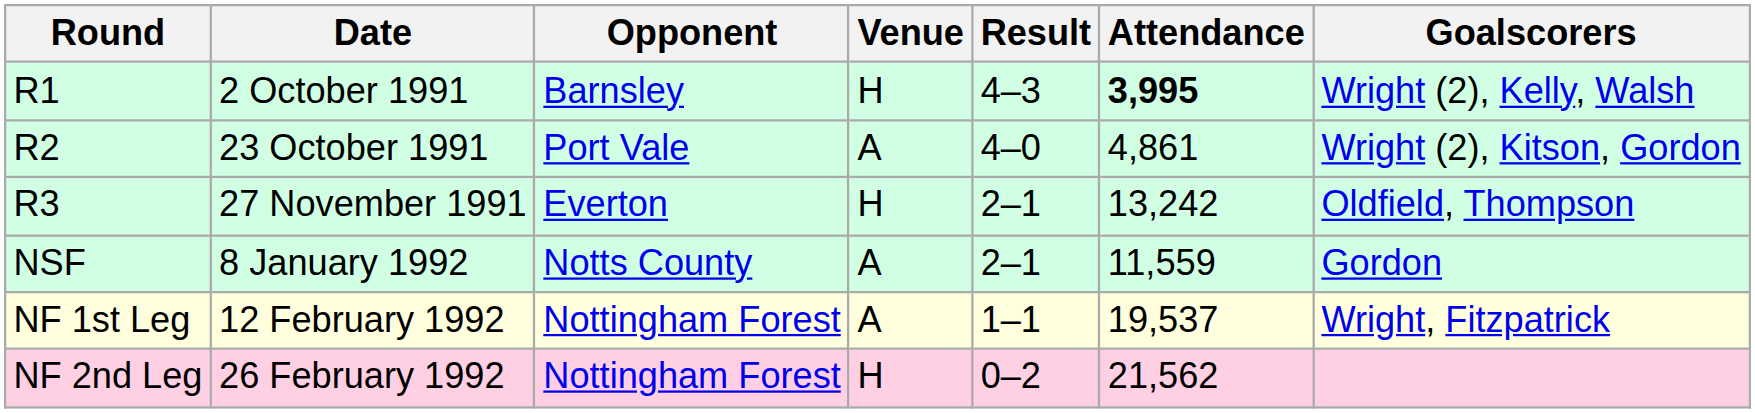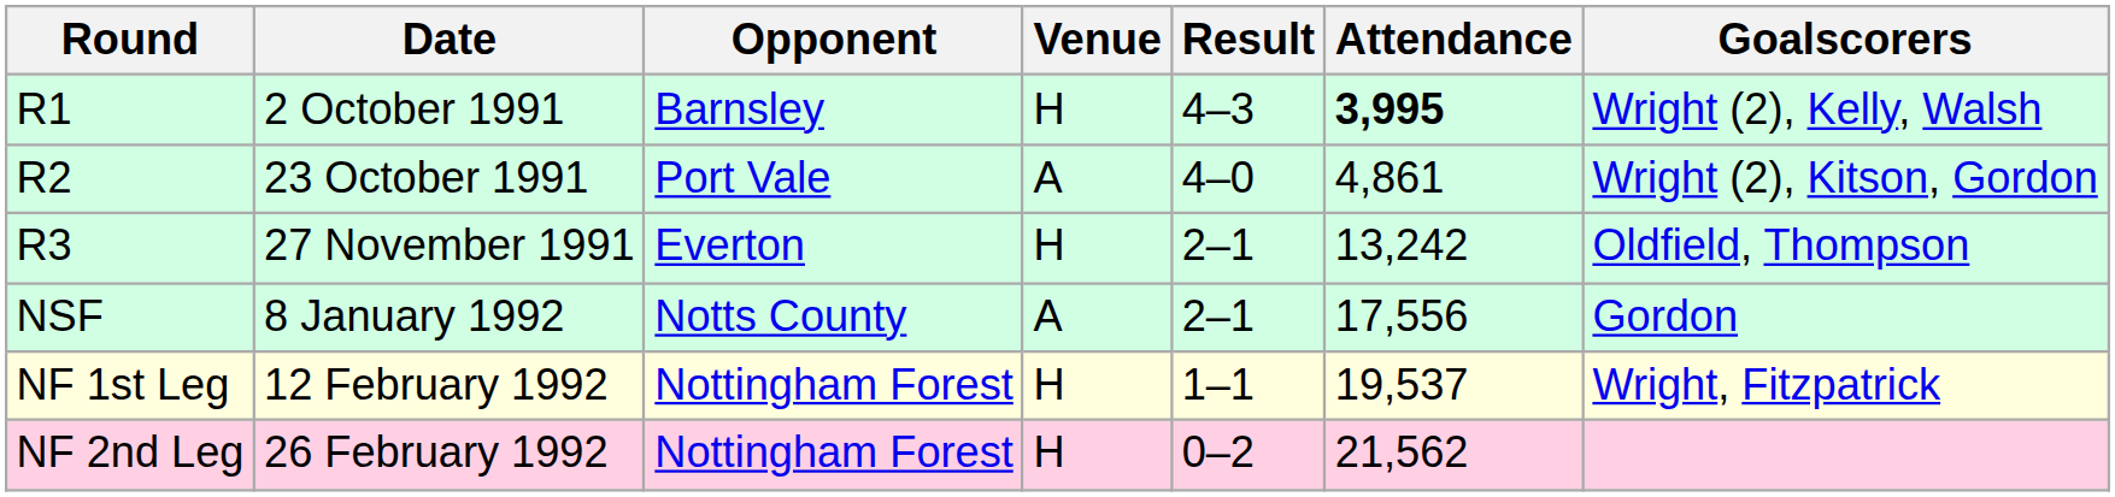 <table class="wikitable">
 <tr>
 <th>Round</th>
 <th>Date</th>
 <th>Opponent</th>
 <th>Venue</th>
 <th>Result</th>
 <th>Attendance</th>
 <th>Goalscorers</th>
 </tr>
 <tr style="background-color: #d0ffe3;">
 <td>R1</td>
 <td>2 October 1991</td>
 <td><a href='#'>Barnsley</a></td>
 <td>H</td>
 <td>4–3</td>
 <td><strong>3,995</strong></td>
 <td><a href='#'>Wright</a> (2), <a href='#'>Kelly</a>, <a href='#'>Walsh</a></td>
 </tr>
 <tr style="background-color: #d0ffe3;">
 <td>R2</td>
 <td>23 October 1991</td>
 <td><a href='#'>Port Vale</a></td>
 <td>A</td>
 <td>4–0</td>
 <td>4,861</td>
 <td><a href='#'>Wright</a> (2), <a href='#'>Kitson</a>, <a href='#'>Gordon</a></td>
 </tr>
 <tr style="background-color: #d0ffe3;">
 <td>R3</td>
 <td>27 November 1991</td>
 <td><a href='#'>Everton</a></td>
 <td>H</td>
 <td>2–1</td>
 <td>13,242</td>
 <td><a href='#'>Oldfield</a>, <a href='#'>Thompson</a></td>
 </tr>
 <tr style="background-color: #d0ffe3;">
 <td>NSF</td>
 <td>8 January 1992</td>
 <td><a href='#'>Notts County</a></td>
 <td>A</td>
 <td>2–1</td>
-<td>11,559</td>
+<td>17,556</td>
 <td><a href='#'>Gordon</a></td>
 </tr>
 <tr style="background-color: #ffffdd;">
 <td>NF 1st Leg</td>
 <td>12 February 1992</td>
 <td><a href='#'>Nottingham Forest</a></td>
-<td>A</td>
+<td>H</td>
 <td>1–1</td>
 <td>19,537</td>
 <td><a href='#'>Wright</a>, <a href='#'>Fitzpatrick</a></td>
 </tr>
 <tr style="background-color: #ffd0e3;">
 <td>NF 2nd Leg</td>
 <td>26 February 1992</td>
 <td><a href='#'>Nottingham Forest</a></td>
 <td>H</td>
 <td>0–2</td>
 <td>21,562</td>
 <td></td>
 </tr>
 </table>
